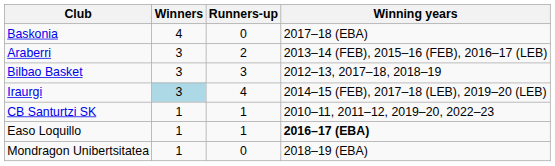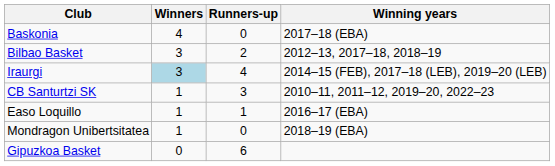 <table class="wikitable">
 <tr>
 <th>Club</th>
 <th>Winners</th>
 <th>Runners-up</th>
 <th>Winning years</th>
 </tr>
 <tr>
 <td><a href='#'>Baskonia</a></td>
 <td align="center">4</td>
 <td align="center">0</td>
 <td>2017–18 (EBA)</td>
 </tr>
 <tr>
-<td><a href='#'>Araberri</a></td>
+<td><a href='#'>Bilbao Basket</a></td>
 <td align="center">3</td>
 <td align="center">2</td>
-<td>2013–14 (FEB), 2015–16 (FEB), 2016–17 (LEB)</td>
-</tr>
-<tr>
-<td><a href='#'>Bilbao Basket</a></td>
-<td align="center">3</td>
-<td align="center">3</td>
 <td>2012–13, 2017–18, 2018–19</td>
 </tr>
 <tr>
 <td><a href='#'>Iraurgi</a></td>
 <td align="center" style="background: lightblue;">3</td>
 <td align="center">4</td>
 <td>2014–15 (FEB), 2017–18 (LEB), 2019–20 (LEB)</td>
 </tr>
 <tr>
 <td><a href='#'>CB Santurtzi SK</a></td>
 <td align="center">1</td>
-<td align="center">1</td>
+<td align="center">3</td>
 <td>2010–11, 2011–12, 2019–20, 2022–23</td>
 </tr>
 <tr>
 <td>Easo Loquillo</td>
 <td align="center">1</td>
 <td align="center">1</td>
-<td><strong>2016–17 (EBA)</strong></td>
+<td>2016–17 (EBA)</td>
 </tr>
 <tr>
 <td>Mondragon Unibertsitatea</td>
 <td align="center">1</td>
 <td align="center">0</td>
 <td>2018–19 (EBA)</td>
 </tr>
+<tr>
+<td><a href='#'>Gipuzkoa Basket</a></td>
+<td align="center">0</td>
+<td align="center">6</td>
+<td></td>
+</tr>
 </table>
